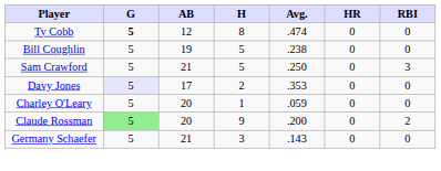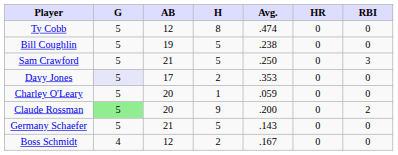 <table class="wikitable sortable">
 <tr>
 <th style="background:#ddf; width:16%;">Player</th>
 <th style="background:#ddf; width:9%;">G</th>
 <th style="background:#ddf; width:9%;">AB</th>
 <th style="background:#ddf; width:9%;">H</th>
 <th style="background:#ddf; width:9%;">Avg.</th>
 <th style="background:#ddf; width:9%;">HR</th>
 <th style="background:#ddf; width:9%;">RBI</th>
 </tr>
 <tr style="text-align:center;">
 <td><a href='#'>Ty Cobb</a></td>
-<td><strong>5</strong></td>
+<td>5</td>
 <td>12</td>
 <td>8</td>
 <td>.474</td>
 <td>0</td>
 <td>0</td>
 </tr>
 <tr style="text-align:center;">
 <td><a href='#'>Bill Coughlin</a></td>
 <td>5</td>
 <td>19</td>
 <td>5</td>
 <td>.238</td>
 <td>0</td>
 <td>0</td>
 </tr>
 <tr style="text-align:center;">
 <td><a href='#'>Sam Crawford</a></td>
 <td>5</td>
 <td>21</td>
 <td>5</td>
 <td>.250</td>
 <td>0</td>
 <td>3</td>
 </tr>
 <tr style="text-align:center;">
 <td><a href='#'>Davy Jones</a></td>
 <td style="background: lavender;">5</td>
 <td>17</td>
 <td>2</td>
 <td>.353</td>
 <td>0</td>
 <td>0</td>
 </tr>
 <tr style="text-align:center;">
 <td><a href='#'>Charley O'Leary</a></td>
 <td>5</td>
 <td>20</td>
 <td>1</td>
 <td>.059</td>
 <td>0</td>
 <td>0</td>
 </tr>
 <tr style="text-align:center;">
 <td><a href='#'>Claude Rossman</a></td>
 <td style="background: lightgreen;">5</td>
 <td>20</td>
 <td>9</td>
 <td>.200</td>
 <td>0</td>
 <td>2</td>
 </tr>
 <tr style="text-align:center;">
 <td><a href='#'>Germany Schaefer</a></td>
 <td>5</td>
 <td>21</td>
-<td>3</td>
+<td>5</td>
 <td>.143</td>
 <td>0</td>
 <td>0</td>
 </tr>
+<tr style="text-align:center;">
+<td><a href='#'>Boss Schmidt</a></td>
+<td>4</td>
+<td>12</td>
+<td>2</td>
+<td>.167</td>
+<td>0</td>
+<td>0</td>
+</tr>
 </table>
